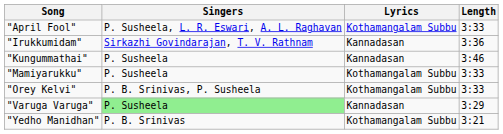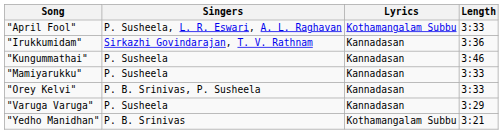 <table class="wikitable" style="font-size:95%;">
 <tr>
 <th>Song</th>
 <th>Singers</th>
 <th>Lyrics</th>
 <th>Length</th>
 </tr>
 <tr>
 <td>"April Fool"</td>
 <td>P. Susheela, <a href='#'>L. R. Eswari</a>, <a href='#'>A. L. Raghavan</a></td>
 <td><a href='#'>Kothamangalam Subbu</a></td>
 <td>3:33</td>
 </tr>
 <tr>
 <td>"Irukkumidam"</td>
 <td><a href='#'>Sirkazhi Govindarajan</a>, <a href='#'>T. V. Rathnam</a></td>
 <td>Kannadasan</td>
 <td>3:36</td>
 </tr>
 <tr>
 <td>"Kungummathai"</td>
 <td>P. Susheela</td>
 <td>Kannadasan</td>
 <td>3:46</td>
 </tr>
 <tr>
 <td>"Mamiyarukku"</td>
 <td>P. Susheela</td>
-<td>Kothamangalam Subbu</td>
+<td>Kannadasan</td>
 <td>3:33</td>
 </tr>
 <tr>
 <td>"Orey Kelvi"</td>
 <td>P. B. Srinivas, P. Susheela</td>
-<td>Kothamangalam Subbu</td>
+<td>Kannadasan</td>
 <td>3:33</td>
 </tr>
 <tr>
 <td>"Varuga Varuga"</td>
-<td style="background: lightgreen;">P. Susheela</td>
+<td>P. Susheela</td>
 <td>Kannadasan</td>
 <td>3:29</td>
 </tr>
 <tr>
 <td>"Yedho Manidhan"</td>
 <td>P. B. Srinivas</td>
 <td>Kothamangalam Subbu</td>
 <td>3:21</td>
 </tr>
 </table>
